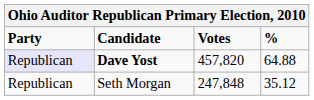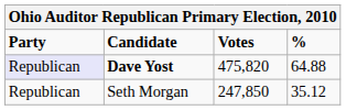 <table class="wikitable">
 <tr>
 <th colspan="4">Ohio Auditor Republican Primary Election, 2010</th>
 </tr>
 <tr>
 <td><strong>Party</strong></td>
 <td><strong>Candidate</strong></td>
 <td><strong>Votes</strong></td>
 <td><strong>%</strong></td>
 </tr>
 <tr>
 <td style="background: lavender;">Republican</td>
 <td><strong>Dave Yost</strong></td>
-<td>457,820</td>
+<td>475,820</td>
 <td>64.88</td>
 </tr>
 <tr>
 <td>Republican</td>
 <td>Seth Morgan</td>
-<td>247,848</td>
+<td>247,850</td>
 <td>35.12</td>
 </tr>
 </table>
